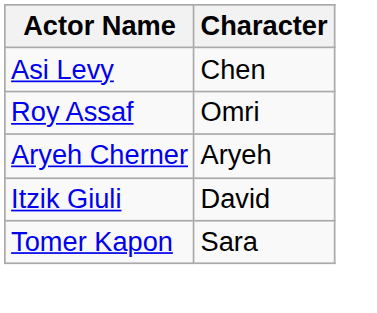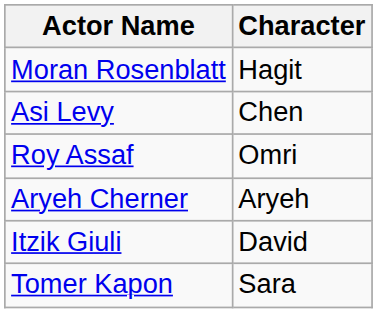 <table class = wikitable>
 <tr>
 <th>Actor Name</th>
 <th>Character</th>
+</tr>
+<tr>
+<td><a href='#'>Moran Rosenblatt</a></td>
+<td>Hagit</td>
 </tr>
 <tr>
 <td><a href='#'>Asi Levy</a></td>
 <td>Chen</td>
 </tr>
 <tr>
 <td><a href='#'>Roy Assaf</a></td>
 <td>Omri</td>
 </tr>
 <tr>
 <td><a href='#'>Aryeh Cherner</a></td>
 <td>Aryeh</td>
 </tr>
 <tr>
 <td><a href='#'>Itzik Giuli</a></td>
 <td>David</td>
 </tr>
 <tr>
 <td><a href='#'>Tomer Kapon</a></td>
 <td>Sara</td>
 </tr>
 </table>
